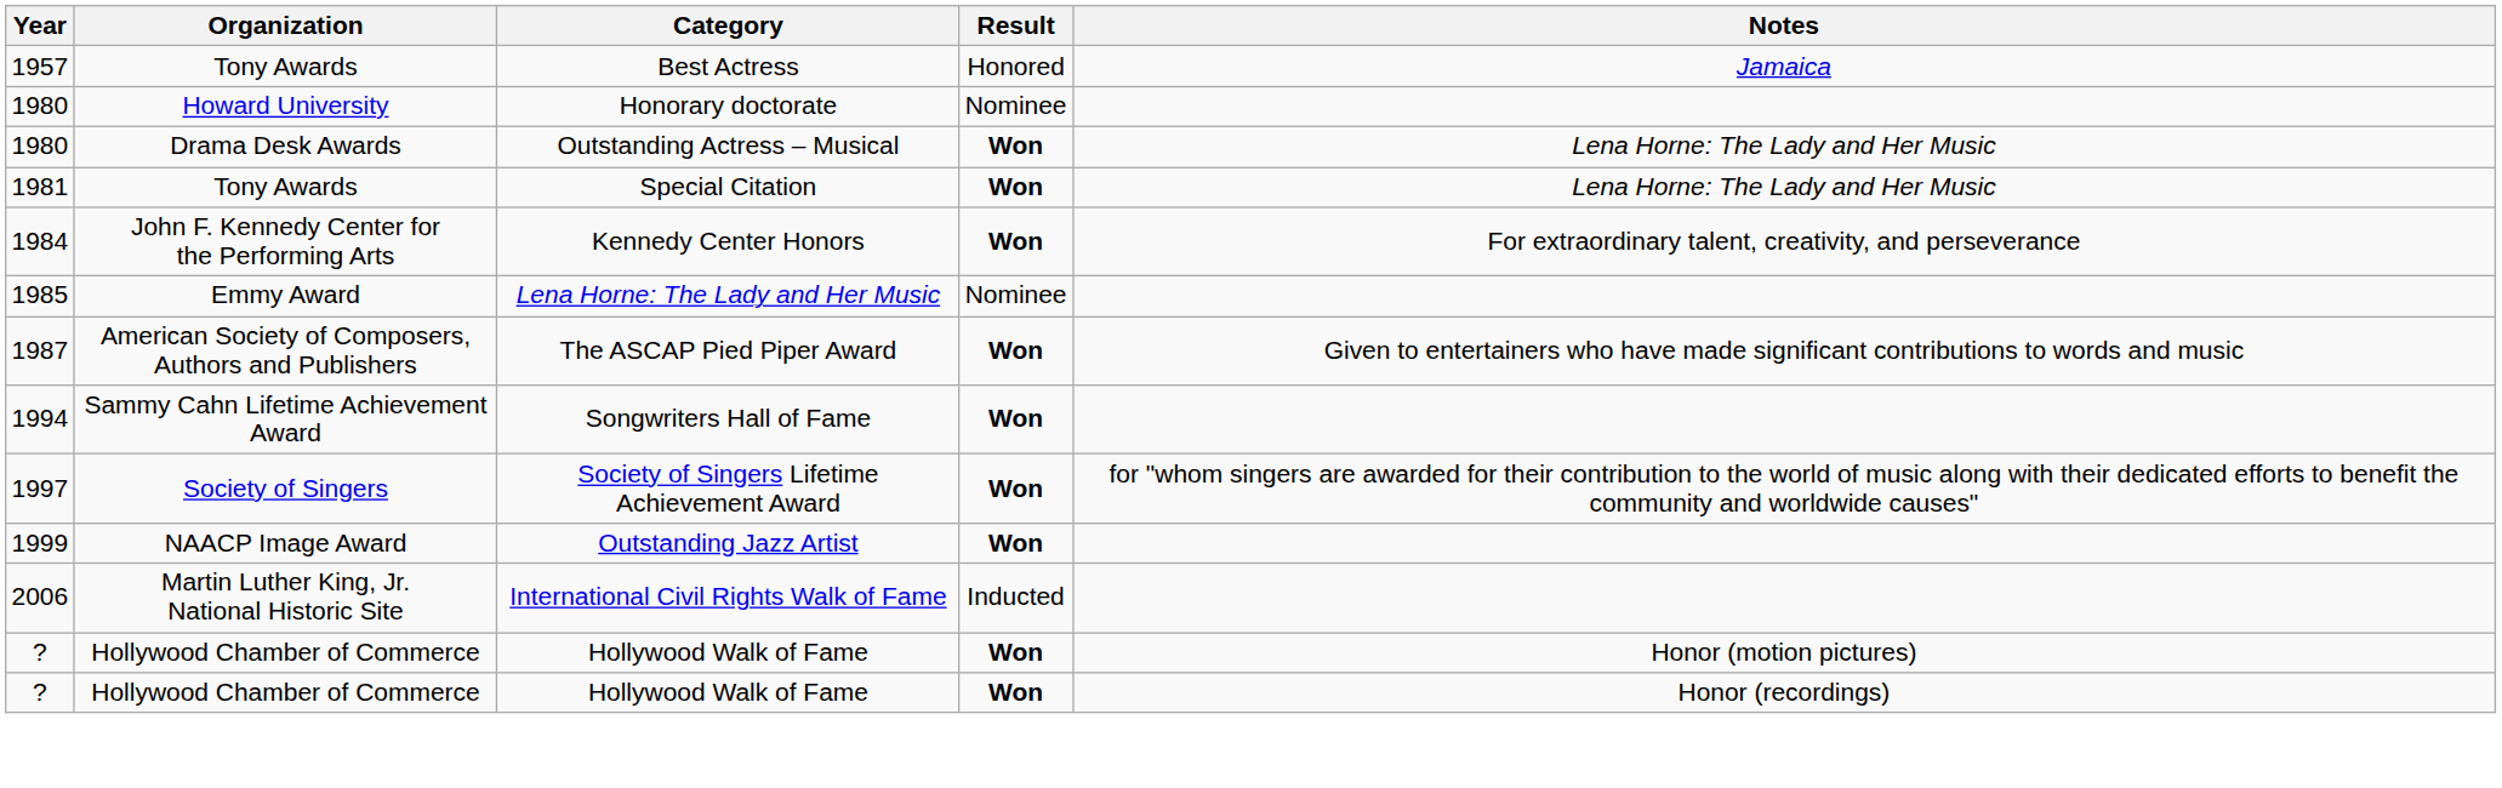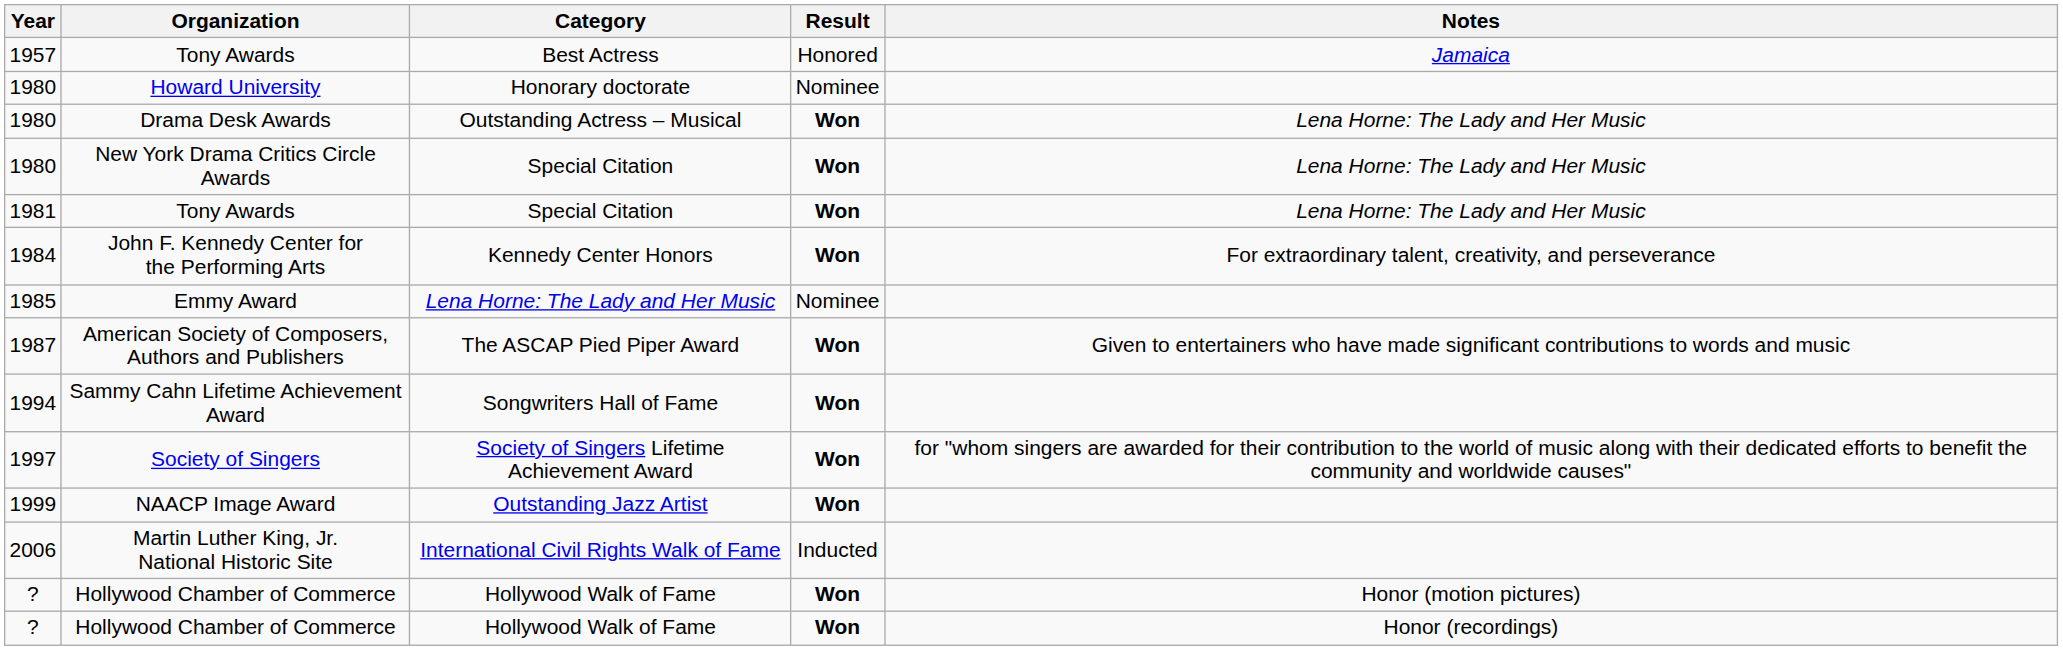 <table class=wikitable>
 <tr>
 <th>Year</th>
 <th>Organization</th>
 <th>Category</th>
 <th>Result</th>
 <th>Notes</th>
 </tr>
 <tr align=center>
 <td>1957</td>
 <td>Tony Awards</td>
 <td>Best Actress</td>
 <td>Honored</td>
 <td><em><a href='#'>Jamaica</a></em></td>
 </tr>
 <tr align=center>
 <td>1980</td>
 <td><a href='#'>Howard University</a></td>
 <td>Honorary doctorate</td>
 <td>Nominee</td>
 <td></td>
 </tr>
 <tr align=center>
 <td>1980</td>
 <td>Drama Desk Awards</td>
 <td>Outstanding Actress – Musical</td>
+<td><strong>Won</strong></td>
+<td><em>Lena Horne: The Lady and Her Music</em></td>
+</tr>
+<tr align=center>
+<td>1980</td>
+<td>New York Drama Critics Circle Awards</td>
+<td>Special Citation</td>
 <td><strong>Won</strong></td>
 <td><em>Lena Horne: The Lady and Her Music</em></td>
 </tr>
 <tr align=center>
 <td>1981</td>
 <td>Tony Awards</td>
 <td>Special Citation</td>
 <td><strong>Won</strong></td>
 <td><em>Lena Horne: The Lady and Her Music</em></td>
 </tr>
 <tr align=center>
 <td>1984</td>
 <td>John F. Kennedy Center for <br>the Performing Arts</td>
 <td>Kennedy Center Honors</td>
 <td><strong>Won</strong></td>
 <td>For extraordinary talent, creativity, and perseverance</td>
 </tr>
 <tr align=center>
 <td>1985</td>
 <td>Emmy Award</td>
 <td><em><a href='#'>Lena Horne: The Lady and Her Music</a></em></td>
 <td>Nominee</td>
 <td></td>
 </tr>
 <tr align=center>
 <td>1987</td>
 <td>American Society of Composers, <br>Authors and Publishers</td>
 <td>The ASCAP Pied Piper Award</td>
 <td><strong>Won</strong></td>
 <td>Given to entertainers who have made significant contributions to words and music</td>
 </tr>
 <tr align=center>
 <td>1994</td>
 <td>Sammy Cahn Lifetime Achievement Award</td>
 <td>Songwriters Hall of Fame</td>
 <td><strong>Won</strong></td>
 <td></td>
 </tr>
 <tr align=center>
 <td>1997</td>
 <td><a href='#'>Society of Singers</a></td>
 <td><a href='#'>Society of Singers</a> Lifetime Achievement Award</td>
 <td><strong>Won</strong></td>
 <td>for "whom singers are awarded for their contribution to the world of music along with their dedicated efforts to benefit the community and worldwide causes"</td>
 </tr>
 <tr align=center>
 <td>1999</td>
 <td>NAACP Image Award</td>
 <td><a href='#'>Outstanding Jazz Artist</a></td>
 <td><strong>Won</strong></td>
 <td></td>
 </tr>
 <tr align=center>
 <td>2006</td>
 <td>Martin Luther King, Jr. <br>National Historic Site</td>
 <td><a href='#'>International Civil Rights Walk of Fame</a></td>
 <td>Inducted</td>
 <td></td>
 </tr>
 <tr align=center>
 <td>?</td>
 <td>Hollywood Chamber of Commerce</td>
 <td>Hollywood Walk of Fame</td>
 <td><strong>Won</strong></td>
 <td>Honor (motion pictures)</td>
 </tr>
 <tr align=center>
 <td>?</td>
 <td>Hollywood Chamber of Commerce</td>
 <td>Hollywood Walk of Fame</td>
 <td><strong>Won</strong></td>
 <td>Honor (recordings)</td>
 </tr>
 </table>
